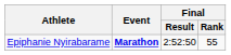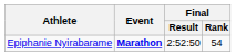 <table class=wikitable style="font-size:90%">
 <tr>
 <th rowspan="2">Athlete</th>
 <th rowspan="2">Event</th>
 <th colspan="2">Final</th>
 </tr>
 <tr style="font-size:95%">
 <th>Result</th>
 <th>Rank</th>
 </tr>
 <tr align=center>
 <td align=left><a href='#'>Epiphanie Nyirabarame</a></td>
 <td align=left><strong><a href='#'>Marathon</a></strong></td>
 <td>2:52:50</td>
-<td>55</td>
+<td>54</td>
 </tr>
 </table>
